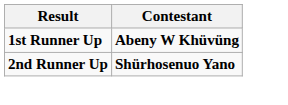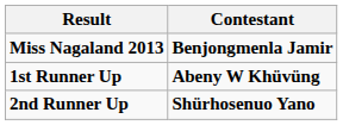 <table class="wikitable">
 <tr>
 <th>Result</th>
 <th>Contestant</th>
+</tr>
+<tr>
+<td><strong>Miss Nagaland 2013</strong></td>
+<td><strong>Benjongmenla Jamir</strong></td>
 </tr>
 <tr>
 <td><strong>1st Runner Up</strong></td>
 <td><strong>Abeny W Khüvüng</strong></td>
 </tr>
 <tr>
 <td><strong>2nd Runner Up</strong></td>
 <td><strong>Shürhosenuo Yano</strong></td>
 </tr>
 </table>
